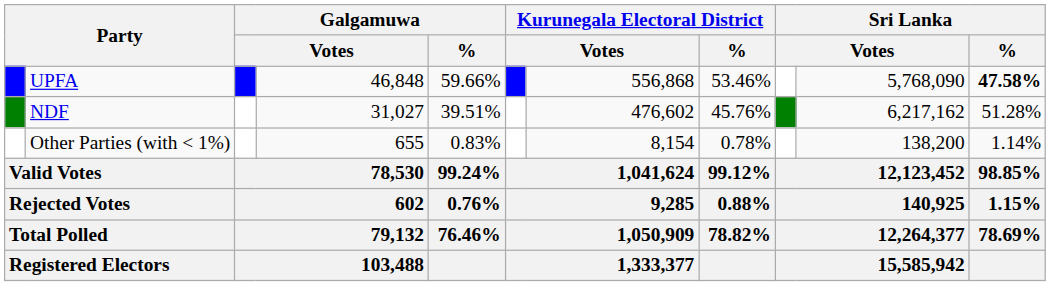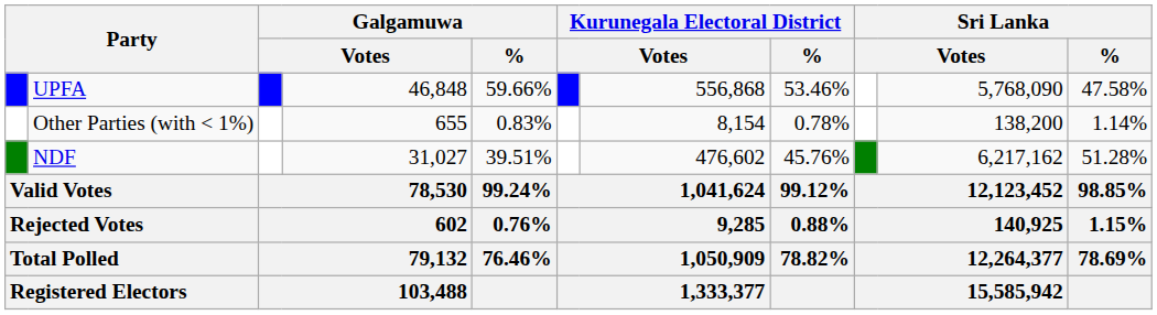 <table class="wikitable">
 <tr>
 <th colspan="2" width="144px"rowspan="2">Party</th>
 <th colspan="3" width="216px">Galgamuwa</th>
 <th colspan="3" width="216px"><a href='#'>Kurunegala Electoral District</a></th>
 <th colspan="3" width="216px">Sri Lanka</th>
 </tr>
 <tr>
 <th colspan="2" width="144px">Votes</th>
 <th>%</th>
 <th colspan="2" width="144px">Votes</th>
 <th>%</th>
 <th colspan="2" width="144px">Votes</th>
 <th>%</th>
 </tr>
 <tr>
 <td style="background-color:blue;" width="10px"></td>
 <td style="text-align:left;"><a href='#'>UPFA</a></td>
 <td style="background-color:blue;" width="10px"></td>
 <td style="text-align:right;">46,848</td>
 <td style="text-align:right;">59.66%</td>
 <td style="background-color:blue;" width="10px"></td>
 <td style="text-align:right;">556,868</td>
 <td style="text-align:right;">53.46%</td>
 <td style="background-color:white;" width="10px"></td>
 <td style="text-align:right;">5,768,090</td>
-<td style="text-align:right;"><strong>47.58%</strong></td>
+<td style="text-align:right;">47.58%</td>
+</tr>
+<tr>
+<td style="background-color:white;" width="10px"></td>
+<td style="text-align:left;">Other Parties (with < 1%)</td>
+<td style="background-color:white;" width="10px"></td>
+<td style="text-align:right;">655</td>
+<td style="text-align:right;">0.83%</td>
+<td style="background-color:white;" width="10px"></td>
+<td style="text-align:right;">8,154</td>
+<td style="text-align:right;">0.78%</td>
+<td style="background-color:white;" width="10px"></td>
+<td style="text-align:right;">138,200</td>
+<td style="text-align:right;">1.14%</td>
 </tr>
 <tr>
 <td style="background-color:green;" width="10px"></td>
 <td style="text-align:left;"><a href='#'>NDF</a></td>
 <td style="background-color:white;" width="10px"></td>
 <td style="text-align:right;">31,027</td>
 <td style="text-align:right;">39.51%</td>
 <td style="background-color:white;" width="10px"></td>
 <td style="text-align:right;">476,602</td>
 <td style="text-align:right;">45.76%</td>
 <td style="background-color:green;" width="10px"></td>
 <td style="text-align:right;">6,217,162</td>
 <td style="text-align:right;">51.28%</td>
-</tr>
-<tr>
-<td style="background-color:white;" width="10px"></td>
-<td style="text-align:left;">Other Parties (with < 1%)</td>
-<td style="background-color:white;" width="10px"></td>
-<td style="text-align:right;">655</td>
-<td style="text-align:right;">0.83%</td>
-<td style="background-color:white;" width="10px"></td>
-<td style="text-align:right;">8,154</td>
-<td style="text-align:right;">0.78%</td>
-<td style="background-color:white;" width="10px"></td>
-<td style="text-align:right;">138,200</td>
-<td style="text-align:right;">1.14%</td>
 </tr>
 <tr>
 <th colspan="2" width="144px"style="text-align:left;">Valid Votes</th>
 <th style="text-align:right;"colspan="2" width="144px">78,530</th>
 <th style="text-align:right;">99.24%</th>
 <th style="text-align:right;"colspan="2" width="144px">1,041,624</th>
 <th style="text-align:right;">99.12%</th>
 <th style="text-align:right;"colspan="2" width="144px">12,123,452</th>
 <th style="text-align:right;">98.85%</th>
 </tr>
 <tr>
 <th colspan="2" width="144px"style="text-align:left;">Rejected Votes</th>
 <th style="text-align:right;"colspan="2" width="144px">602</th>
 <th style="text-align:right;">0.76%</th>
 <th style="text-align:right;"colspan="2" width="144px">9,285</th>
 <th style="text-align:right;">0.88%</th>
 <th style="text-align:right;"colspan="2" width="144px">140,925</th>
 <th style="text-align:right;">1.15%</th>
 </tr>
 <tr>
 <th colspan="2" width="144px"style="text-align:left;">Total Polled</th>
 <th style="text-align:right;"colspan="2" width="144px">79,132</th>
 <th style="text-align:right;">76.46%</th>
 <th style="text-align:right;"colspan="2" width="144px">1,050,909</th>
 <th style="text-align:right;">78.82%</th>
 <th style="text-align:right;"colspan="2" width="144px">12,264,377</th>
 <th style="text-align:right;">78.69%</th>
 </tr>
 <tr>
 <th colspan="2" width="144px"style="text-align:left;">Registered Electors</th>
 <th style="text-align:right;"colspan="2" width="144px">103,488</th>
 <th></th>
 <th style="text-align:right;"colspan="2" width="144px">1,333,377</th>
 <th></th>
 <th style="text-align:right;"colspan="2" width="144px">15,585,942</th>
 <th></th>
 </tr>
 </table>
